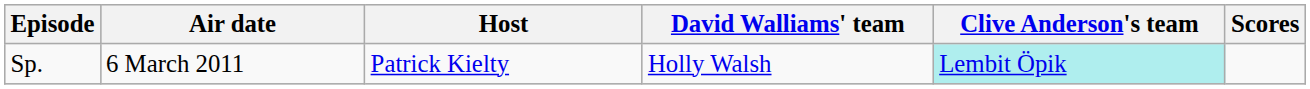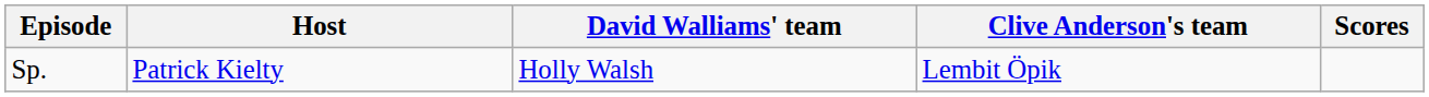 <table class="wikitable" style="width:840px;">
 <tr>
 <th style="width:5%;">Episode</th>
-<th style="width:21%;">Air date</th>
 <th style="width:22%;">Host</th>
 <th style="width:23%;"><a href='#'>David Walliams</a>' team</th>
 <th style="width:23%;"><a href='#'>Clive Anderson</a>'s team</th>
 <th style="width:5%;">Scores</th>
 </tr>
 <tr>
 <td>Sp.</td>
-<td>6 March 2011</td>
 <td><a href='#'>Patrick Kielty</a></td>
 <td><a href='#'>Holly Walsh</a></td>
-<td style="background: paleturquoise;"><a href='#'>Lembit Öpik</a></td>
+<td><a href='#'>Lembit Öpik</a></td>
 <td></td>
 </tr>
 </table>
